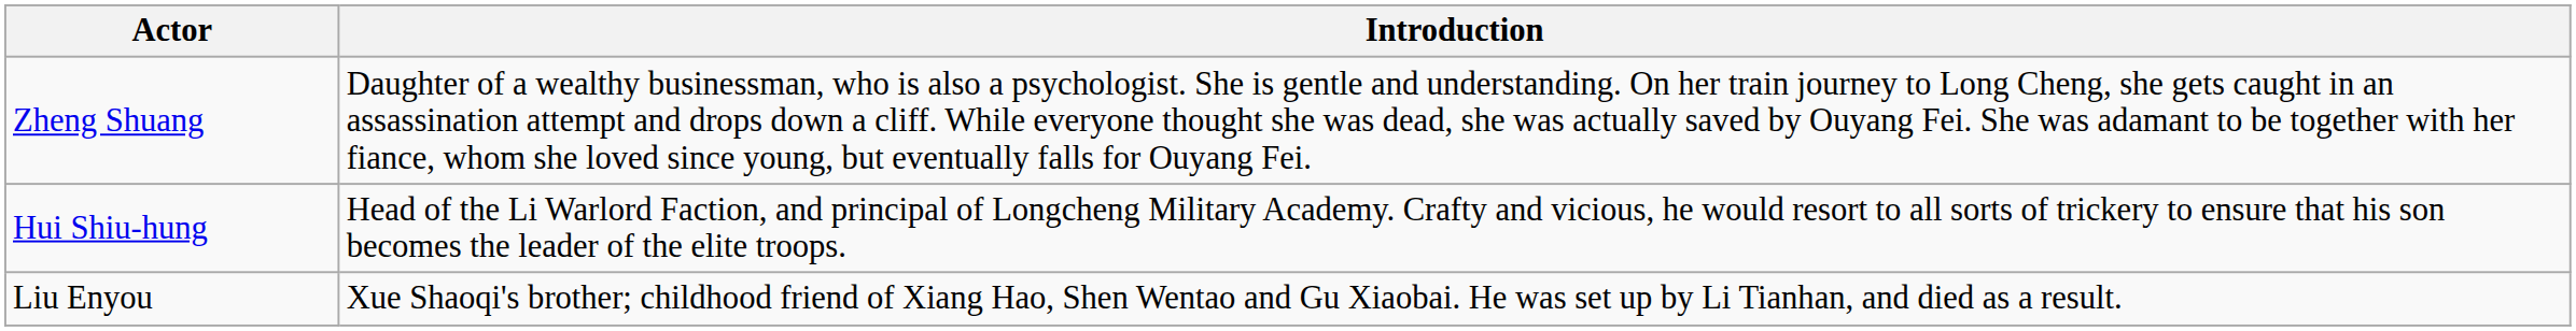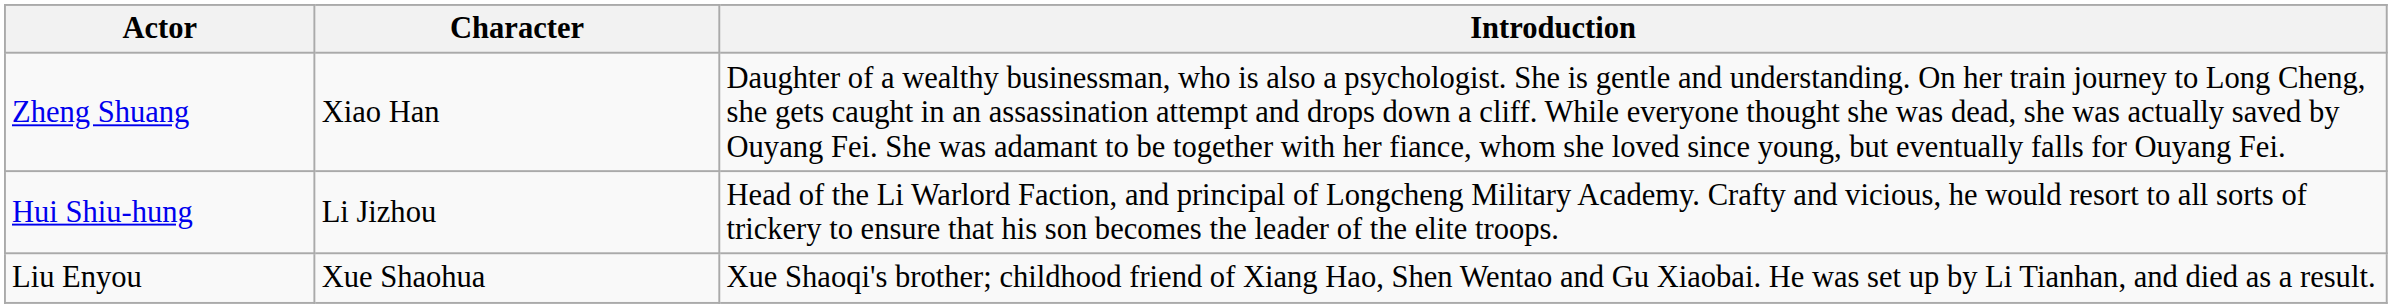 <table class="wikitable">
 <tr>
 <th style="width:13%">Actor</th>
+<th style="width:17%">Character</th>
 <th>Introduction</th>
 </tr>
 <tr>
 <td><a href='#'>Zheng Shuang</a></td>
+<td>Xiao Han</td>
 <td>Daughter of a wealthy businessman, who is also a psychologist. She is gentle and understanding. On her train journey to Long Cheng, she gets caught in an assassination attempt and drops down a cliff. While everyone thought she was dead, she was actually saved by Ouyang Fei. She was adamant to be together with her fiance, whom she loved since young, but eventually falls for Ouyang Fei.</td>
 </tr>
 <tr>
 <td><a href='#'>Hui Shiu-hung</a></td>
+<td>Li Jizhou</td>
 <td>Head of the Li Warlord Faction, and principal of Longcheng Military Academy. Crafty and vicious, he would resort to all sorts of trickery to ensure that his son becomes the leader of the elite troops.</td>
 </tr>
 <tr>
 <td>Liu Enyou</td>
+<td>Xue Shaohua</td>
 <td>Xue Shaoqi's brother; childhood friend of Xiang Hao, Shen Wentao and Gu Xiaobai. He was set up by Li Tianhan, and died as a result.</td>
 </tr>
 </table>
